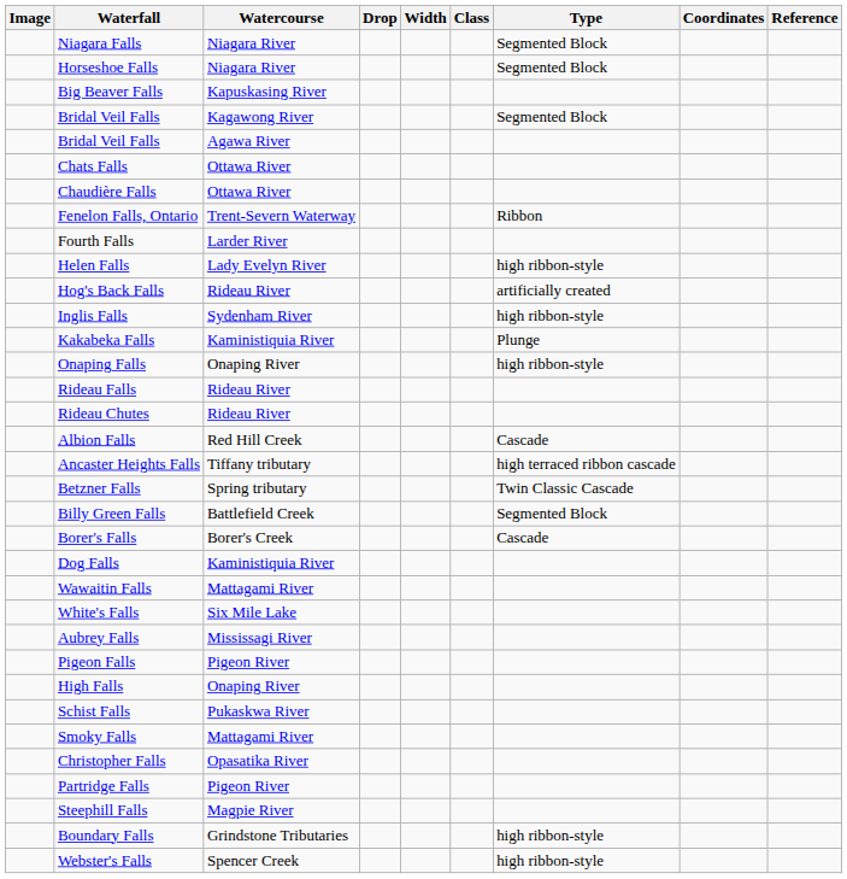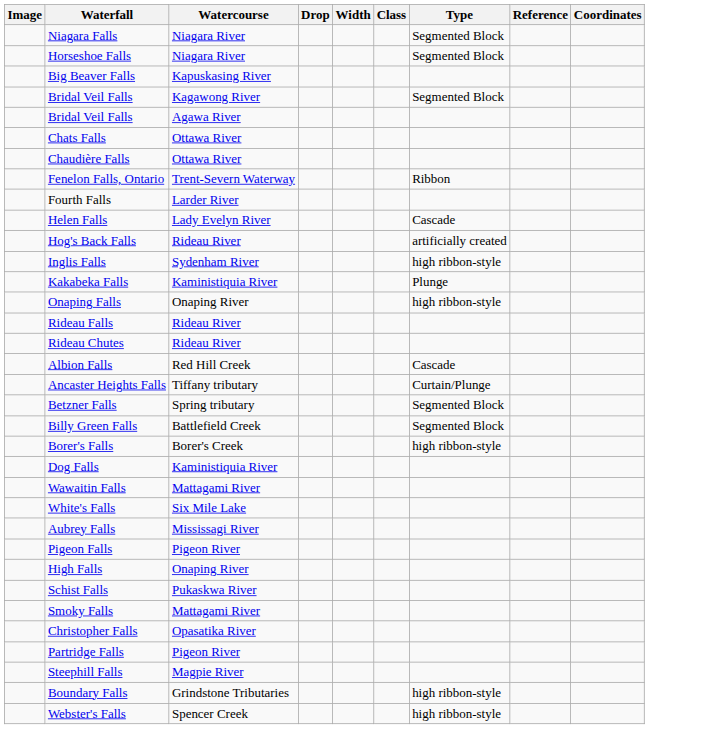 <table class="wikitable sortable">
 <tr>
 <th class=unsortable>Image</th>
 <th>Waterfall</th>
 <th>Watercourse</th>
 <th>Drop</th>
 <th>Width</th>
 <th>Class</th>
 <th>Type</th>
+<th class=unsortable>Reference</th>
 <th>Coordinates</th>
-<th class=unsortable>Reference</th>
 </tr>
 <tr>
 <td></td>
 <td><a href='#'>Niagara Falls</a></td>
 <td><a href='#'>Niagara River</a></td>
 <td></td>
 <td></td>
 <td></td>
 <td>Segmented Block</td>
 <td></td>
 <td></td>
 </tr>
 <tr>
 <td></td>
 <td><a href='#'>Horseshoe Falls</a></td>
 <td><a href='#'>Niagara River</a></td>
 <td></td>
 <td></td>
 <td></td>
 <td>Segmented Block</td>
 <td></td>
 <td></td>
 </tr>
 <tr>
 <td></td>
 <td><a href='#'>Big Beaver Falls</a></td>
 <td><a href='#'>Kapuskasing River</a></td>
 <td></td>
 <td></td>
 <td></td>
 <td></td>
 <td></td>
 <td></td>
 </tr>
 <tr>
 <td></td>
 <td><a href='#'>Bridal Veil Falls</a></td>
 <td><a href='#'>Kagawong River</a></td>
 <td></td>
 <td></td>
 <td></td>
 <td>Segmented Block</td>
 <td></td>
 <td></td>
 </tr>
 <tr>
 <td></td>
 <td><a href='#'>Bridal Veil Falls</a></td>
 <td><a href='#'>Agawa River</a></td>
 <td></td>
 <td></td>
 <td></td>
 <td></td>
 <td></td>
 <td></td>
 </tr>
 <tr>
 <td></td>
 <td><a href='#'>Chats Falls</a></td>
 <td><a href='#'>Ottawa River</a></td>
 <td></td>
 <td></td>
 <td></td>
 <td></td>
 <td></td>
 <td></td>
 </tr>
 <tr>
 <td></td>
 <td><a href='#'>Chaudière Falls</a></td>
 <td><a href='#'>Ottawa River</a></td>
 <td></td>
 <td></td>
 <td></td>
 <td></td>
 <td></td>
 <td></td>
 </tr>
 <tr>
 <td></td>
 <td><a href='#'>Fenelon Falls, Ontario</a></td>
 <td><a href='#'>Trent-Severn Waterway</a></td>
 <td></td>
 <td> </td>
 <td></td>
 <td>Ribbon</td>
+<td></td>
 <td><br></td>
-<td></td>
 </tr>
 <tr>
 <td></td>
 <td>Fourth Falls</td>
 <td><a href='#'>Larder River</a></td>
 <td></td>
 <td></td>
 <td></td>
 <td></td>
 <td></td>
 <td></td>
 </tr>
 <tr>
 <td></td>
 <td><a href='#'>Helen Falls</a></td>
 <td><a href='#'>Lady Evelyn River</a></td>
 <td></td>
 <td></td>
 <td></td>
-<td>high ribbon-style</td>
+<td>Cascade</td>
 <td></td>
 <td></td>
 </tr>
 <tr>
 <td></td>
 <td><a href='#'>Hog's Back Falls</a></td>
 <td><a href='#'>Rideau River</a></td>
 <td></td>
 <td></td>
 <td></td>
 <td>artificially created</td>
 <td></td>
 <td></td>
 </tr>
 <tr>
 <td></td>
 <td><a href='#'>Inglis Falls</a></td>
 <td><a href='#'>Sydenham River</a></td>
 <td></td>
 <td></td>
 <td></td>
 <td>high ribbon-style</td>
 <td></td>
 <td></td>
 </tr>
 <tr>
 <td></td>
 <td><a href='#'>Kakabeka Falls</a></td>
 <td><a href='#'>Kaministiquia River</a></td>
 <td></td>
 <td></td>
 <td></td>
 <td>Plunge</td>
 <td></td>
 <td></td>
 </tr>
 <tr>
 <td></td>
 <td><a href='#'>Onaping Falls</a></td>
 <td>Onaping River</td>
 <td></td>
 <td></td>
 <td></td>
 <td>high ribbon-style</td>
 <td></td>
 <td></td>
 </tr>
 <tr>
 <td></td>
 <td><a href='#'>Rideau Falls</a></td>
 <td><a href='#'>Rideau River</a></td>
 <td></td>
 <td></td>
 <td></td>
 <td></td>
 <td></td>
 <td></td>
 </tr>
 <tr>
 <td></td>
 <td><a href='#'>Rideau Chutes</a></td>
 <td><a href='#'>Rideau River</a></td>
 <td></td>
 <td></td>
 <td></td>
 <td></td>
 <td></td>
 <td></td>
 </tr>
 <tr>
 <td></td>
 <td><a href='#'>Albion Falls</a></td>
 <td>Red Hill Creek</td>
 <td></td>
 <td></td>
 <td></td>
 <td>Cascade</td>
 <td></td>
 <td></td>
 </tr>
 <tr>
 <td></td>
 <td><a href='#'>Ancaster Heights Falls</a></td>
 <td>Tiffany tributary</td>
 <td></td>
 <td></td>
 <td></td>
-<td>high terraced ribbon cascade</td>
+<td>Curtain/Plunge</td>
 <td></td>
 <td></td>
 </tr>
 <tr>
 <td></td>
 <td><a href='#'>Betzner Falls</a></td>
 <td>Spring tributary</td>
 <td></td>
 <td></td>
 <td></td>
-<td>Twin Classic Cascade</td>
+<td>Segmented Block</td>
 <td></td>
 <td></td>
 </tr>
 <tr>
 <td></td>
 <td><a href='#'>Billy Green Falls</a></td>
 <td>Battlefield Creek</td>
 <td></td>
 <td></td>
 <td></td>
 <td>Segmented Block</td>
 <td></td>
 <td></td>
 </tr>
 <tr>
 <td></td>
 <td><a href='#'>Borer's Falls</a></td>
 <td>Borer's Creek</td>
 <td></td>
 <td></td>
 <td></td>
-<td>Cascade</td>
+<td>high ribbon-style</td>
 <td></td>
 <td></td>
 </tr>
 <tr>
 <td></td>
 <td><a href='#'>Dog Falls</a></td>
 <td><a href='#'>Kaministiquia River</a></td>
 <td></td>
 <td></td>
 <td></td>
 <td></td>
 <td></td>
 <td></td>
 </tr>
 <tr>
 <td></td>
 <td><a href='#'>Wawaitin Falls</a></td>
 <td><a href='#'>Mattagami River</a></td>
 <td></td>
 <td></td>
 <td></td>
 <td></td>
 <td></td>
 <td></td>
 </tr>
 <tr>
 <td></td>
 <td><a href='#'>White's Falls</a></td>
 <td><a href='#'>Six Mile Lake</a></td>
 <td></td>
 <td></td>
 <td></td>
 <td></td>
 <td></td>
 <td></td>
 </tr>
 <tr>
 <td></td>
 <td><a href='#'>Aubrey Falls</a></td>
 <td><a href='#'>Mississagi River</a></td>
 <td></td>
 <td></td>
 <td></td>
 <td></td>
 <td></td>
 <td></td>
 </tr>
 <tr>
 <td></td>
 <td><a href='#'>Pigeon Falls</a></td>
 <td><a href='#'>Pigeon River</a></td>
 <td></td>
 <td></td>
 <td></td>
 <td></td>
 <td></td>
 <td></td>
 </tr>
 <tr>
 <td></td>
 <td><a href='#'>High Falls</a></td>
 <td><a href='#'>Onaping River</a></td>
 <td></td>
 <td></td>
 <td></td>
 <td></td>
 <td></td>
 <td></td>
 </tr>
 <tr>
 <td></td>
 <td><a href='#'>Schist Falls</a></td>
 <td><a href='#'>Pukaskwa River</a></td>
 <td></td>
 <td></td>
 <td></td>
 <td></td>
 <td></td>
 <td></td>
 </tr>
 <tr>
 <td></td>
 <td><a href='#'>Smoky Falls</a></td>
 <td><a href='#'>Mattagami River</a></td>
 <td></td>
 <td></td>
 <td></td>
 <td></td>
 <td></td>
 <td></td>
 </tr>
 <tr>
 <td></td>
 <td><a href='#'>Christopher Falls</a></td>
 <td><a href='#'>Opasatika River</a></td>
 <td></td>
 <td></td>
 <td></td>
 <td></td>
 <td></td>
 <td></td>
 </tr>
 <tr>
 <td></td>
 <td><a href='#'>Partridge Falls</a></td>
 <td><a href='#'>Pigeon River</a></td>
 <td></td>
 <td></td>
 <td></td>
 <td></td>
 <td></td>
 <td></td>
 </tr>
 <tr>
 <td></td>
 <td><a href='#'>Steephill Falls</a></td>
 <td><a href='#'>Magpie River</a></td>
 <td></td>
 <td></td>
 <td></td>
 <td></td>
 <td></td>
 <td></td>
 </tr>
 <tr>
 <td></td>
 <td><a href='#'>Boundary Falls</a></td>
 <td>Grindstone Tributaries</td>
 <td></td>
 <td></td>
 <td></td>
 <td>high ribbon-style</td>
 <td></td>
 <td></td>
 </tr>
 <tr>
 <td></td>
 <td><a href='#'>Webster's Falls</a></td>
 <td>Spencer Creek</td>
 <td></td>
 <td></td>
 <td></td>
 <td>high ribbon-style</td>
 <td></td>
 <td></td>
 </tr>
 </table>
